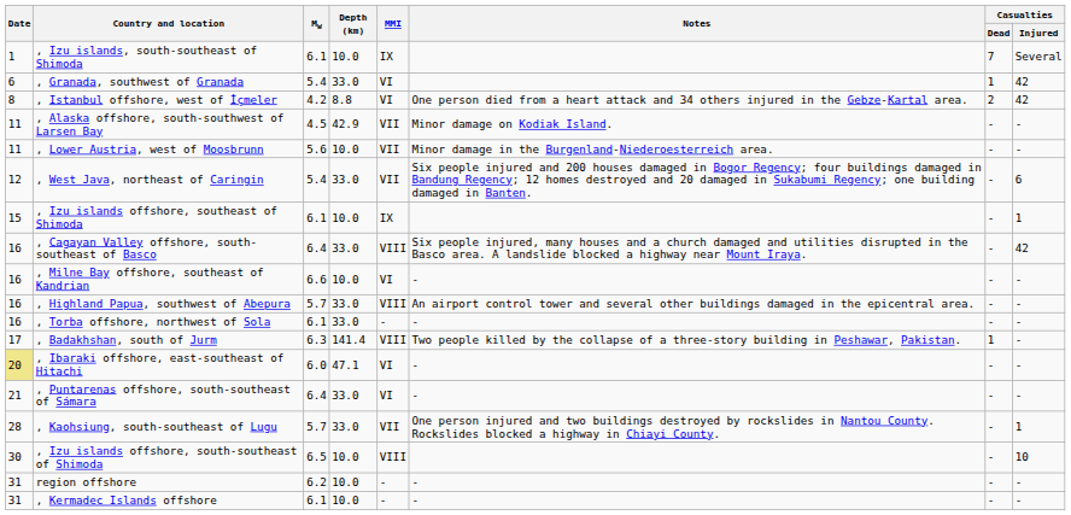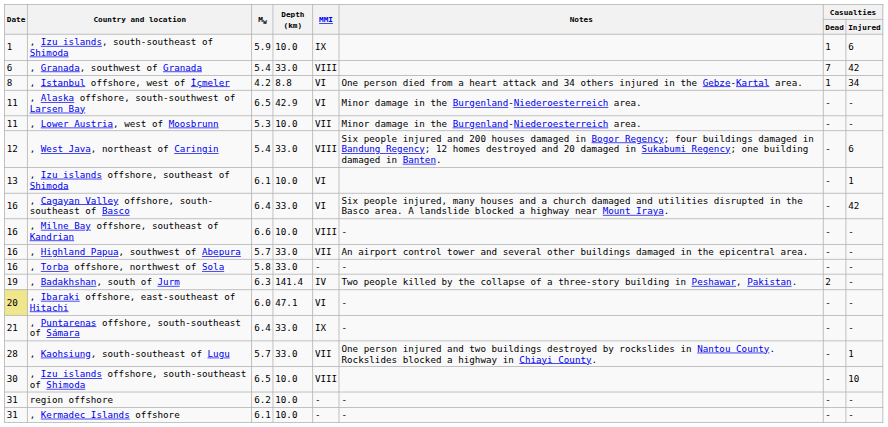 <table class="wikitable sortable" style="border:1px black;  margin-left:1em;">
 <tr>
 <th rowspan="2"><small>Date</small></th>
 <th rowspan="2" style="width: 310px"><small>Country and location</small></th>
 <th rowspan="2"><small>M<sub>w</sub></small></th>
 <th rowspan="2"><small>Depth (km)</small></th>
 <th rowspan="2"><small><a href='#'>MMI</a></small></th>
 <th rowspan="2" class="unsortable"><small>Notes</small></th>
 <th colspan="2"><small>Casualties</small></th>
 </tr>
 <tr>
 <th><small>Dead</small></th>
 <th><small>Injured</small></th>
 </tr>
 <tr>
 <td>1</td>
 <td>, <a href='#'>Izu islands</a>,  south-southeast of <a href='#'>Shimoda</a></td>
-<td>6.1</td>
+<td>5.9</td>
 <td>10.0</td>
 <td>IX</td>
 <td></td>
-<td>7</td>
-<td>Several</td>
+<td>1</td>
+<td>6</td>
 </tr>
 <tr>
 <td>6</td>
 <td>, <a href='#'>Granada</a>,  southwest of <a href='#'>Granada</a></td>
 <td>5.4</td>
 <td>33.0</td>
-<td>VI</td>
+<td>VIII</td>
 <td></td>
-<td>1</td>
+<td>7</td>
 <td>42</td>
 </tr>
 <tr>
 <td>8</td>
 <td>, <a href='#'>Istanbul</a> offshore,  west of <a href='#'>İçmeler</a></td>
 <td>4.2</td>
 <td>8.8</td>
 <td>VI</td>
 <td>One person died from a heart attack and 34 others injured in the <a href='#'>Gebze</a>-<a href='#'>Kartal</a> area.</td>
-<td>2</td>
-<td>42</td>
+<td>1</td>
+<td>34</td>
 </tr>
 <tr>
 <td>11</td>
 <td>, <a href='#'>Alaska</a> offshore,  south-southwest of <a href='#'>Larsen Bay</a></td>
-<td>4.5</td>
+<td>6.5</td>
 <td>42.9</td>
-<td>VII</td>
-<td>Minor damage on <a href='#'>Kodiak Island</a>.</td>
+<td>VI</td>
+<td>Minor damage in the <a href='#'>Burgenland</a>-<a href='#'>Niederoesterreich</a> area.</td>
 <td>-</td>
 <td>-</td>
 </tr>
 <tr>
 <td>11</td>
 <td>, <a href='#'>Lower Austria</a>,  west of <a href='#'>Moosbrunn</a></td>
-<td>5.6</td>
+<td>5.3</td>
 <td>10.0</td>
 <td>VII</td>
 <td>Minor damage in the <a href='#'>Burgenland</a>-<a href='#'>Niederoesterreich</a> area.</td>
 <td>-</td>
 <td>-</td>
 </tr>
 <tr>
 <td>12</td>
 <td>, <a href='#'>West Java</a>,  northeast of <a href='#'>Caringin</a></td>
 <td>5.4</td>
 <td>33.0</td>
-<td>VII</td>
+<td>VIII</td>
 <td>Six people injured and 200 houses damaged in <a href='#'>Bogor Regency</a>; four buildings damaged in <a href='#'>Bandung Regency</a>; 12 homes destroyed and 20 damaged in <a href='#'>Sukabumi Regency</a>; one building damaged in <a href='#'>Banten</a>.</td>
 <td>-</td>
 <td>6</td>
 </tr>
 <tr>
-<td>15</td>
+<td>13</td>
 <td>, <a href='#'>Izu islands</a> offshore,  southeast of <a href='#'>Shimoda</a></td>
 <td>6.1</td>
 <td>10.0</td>
-<td>IX</td>
+<td>VI</td>
 <td></td>
 <td>-</td>
 <td>1</td>
 </tr>
 <tr>
 <td>16</td>
 <td>, <a href='#'>Cagayan Valley</a> offshore,  south-southeast of <a href='#'>Basco</a></td>
 <td>6.4</td>
 <td>33.0</td>
-<td>VIII</td>
+<td>VI</td>
 <td>Six people injured, many houses and a church damaged and utilities disrupted in the Basco area. A landslide blocked a highway near <a href='#'>Mount Iraya</a>.</td>
 <td>-</td>
 <td>42</td>
 </tr>
 <tr>
 <td>16</td>
 <td>, <a href='#'>Milne Bay</a> offshore,  southeast of <a href='#'>Kandrian</a></td>
 <td>6.6</td>
 <td>10.0</td>
-<td>VI</td>
+<td>VIII</td>
 <td>-</td>
 <td>-</td>
 <td>-</td>
 </tr>
 <tr>
 <td>16</td>
 <td>, <a href='#'>Highland Papua</a>,  southwest of <a href='#'>Abepura</a></td>
 <td>5.7</td>
 <td>33.0</td>
-<td>VIII</td>
+<td>VII</td>
 <td>An airport control tower and several other buildings damaged in the epicentral area.</td>
 <td>-</td>
 <td>-</td>
 </tr>
 <tr>
 <td>16</td>
 <td>, <a href='#'>Torba</a> offshore,  northwest of <a href='#'>Sola</a></td>
-<td>6.1</td>
+<td>5.8</td>
 <td>33.0</td>
 <td>-</td>
 <td>-</td>
 <td>-</td>
 <td>-</td>
 </tr>
 <tr>
-<td>17</td>
+<td>19</td>
 <td>, <a href='#'>Badakhshan</a>,  south of <a href='#'>Jurm</a></td>
 <td>6.3</td>
 <td>141.4</td>
-<td>VIII</td>
+<td>IV</td>
 <td>Two people killed by the collapse of a three-story building in <a href='#'>Peshawar</a>, <a href='#'>Pakistan</a>.</td>
-<td>1</td>
+<td>2</td>
 <td>-</td>
 </tr>
 <tr>
 <td style="background: khaki;">20</td>
 <td>, <a href='#'>Ibaraki</a> offshore,  east-southeast of <a href='#'>Hitachi</a></td>
 <td>6.0</td>
 <td>47.1</td>
 <td>VI</td>
 <td>-</td>
 <td>-</td>
 <td>-</td>
 </tr>
 <tr>
 <td>21</td>
 <td>, <a href='#'>Puntarenas</a> offshore,  south-southeast of <a href='#'>Sámara</a></td>
 <td>6.4</td>
 <td>33.0</td>
-<td>VI</td>
+<td>IX</td>
 <td>-</td>
 <td>-</td>
 <td>-</td>
 </tr>
 <tr>
 <td>28</td>
 <td>, <a href='#'>Kaohsiung</a>,  south-southeast of <a href='#'>Lugu</a></td>
 <td>5.7</td>
 <td>33.0</td>
 <td>VII</td>
 <td>One person injured and two buildings destroyed by rockslides in <a href='#'>Nantou County</a>. Rockslides blocked a highway in <a href='#'>Chiayi County</a>.</td>
 <td>-</td>
 <td>1</td>
 </tr>
 <tr>
 <td>30</td>
 <td>, <a href='#'>Izu islands</a> offshore,  south-southeast of <a href='#'>Shimoda</a></td>
 <td>6.5</td>
 <td>10.0</td>
 <td>VIII</td>
 <td></td>
 <td>-</td>
 <td>10</td>
 </tr>
 <tr>
 <td>31</td>
 <td> region offshore</td>
 <td>6.2</td>
 <td>10.0</td>
 <td>-</td>
 <td>-</td>
 <td>-</td>
 <td>-</td>
 </tr>
 <tr>
 <td>31</td>
 <td>, <a href='#'>Kermadec Islands</a> offshore</td>
 <td>6.1</td>
 <td>10.0</td>
 <td>-</td>
 <td>-</td>
 <td>-</td>
 <td>-</td>
 </tr>
 <tr>
 </tr>
 </table>
